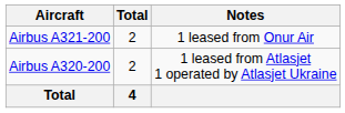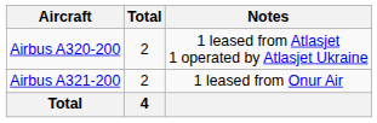 <table class="wikitable" style="margin:1em auto; text-align:center">
 <tr>
 <th>Aircraft</th>
 <th>Total</th>
 <th>Notes</th>
 </tr>
 <tr>
+<td><a href='#'>Airbus A320-200</a></td>
+<td>2</td>
+<td>1 leased from <a href='#'>Atlasjet</a><br>1 operated by <a href='#'>Atlasjet Ukraine</a></td>
+</tr>
+<tr>
 <td><a href='#'>Airbus A321-200</a></td>
 <td>2</td>
 <td>1 leased from <a href='#'>Onur Air</a></td>
-</tr>
-<tr>
-<td><a href='#'>Airbus A320-200</a></td>
-<td>2</td>
-<td>1 leased from <a href='#'>Atlasjet</a><br>1 operated by <a href='#'>Atlasjet Ukraine</a></td>
 </tr>
 <tr>
 <th>Total</th>
 <th>4</th>
 <th></th>
 </tr>
 </table>
